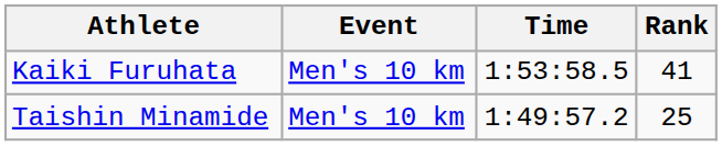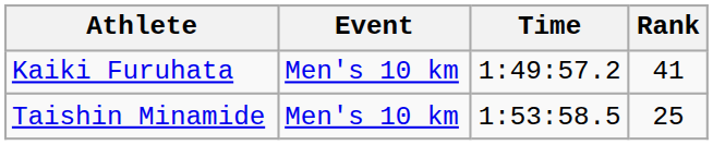 <table class="wikitable" style="text-align:center; font-size:90%; width:50%;">
 <tr>
 <th>Athlete</th>
 <th>Event</th>
 <th>Time</th>
 <th>Rank</th>
 </tr>
 <tr>
 <td align=left><a href='#'>Kaiki Furuhata</a></td>
 <td align=left><a href='#'>Men's 10 km</a></td>
-<td>1:53:58.5</td>
+<td>1:49:57.2</td>
 <td>41</td>
 </tr>
 <tr>
 <td align=left><a href='#'>Taishin Minamide</a></td>
 <td align=left><a href='#'>Men's 10 km</a></td>
-<td>1:49:57.2</td>
+<td>1:53:58.5</td>
 <td>25</td>
 </tr>
 </table>
